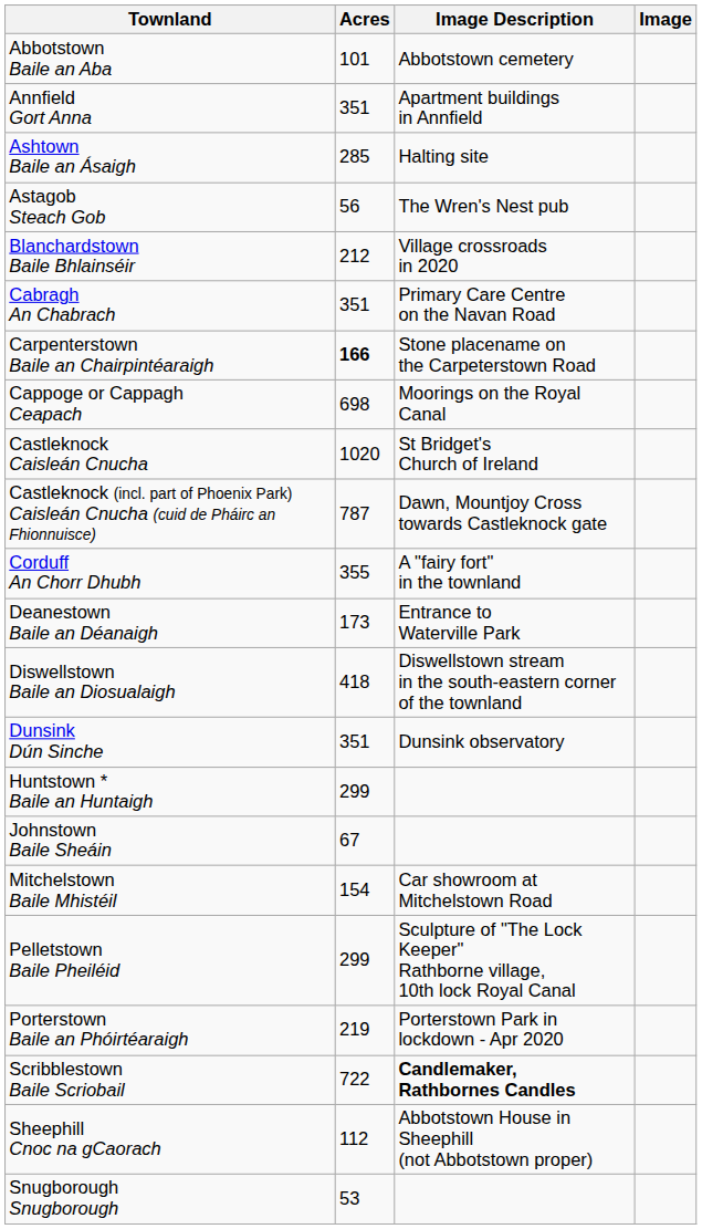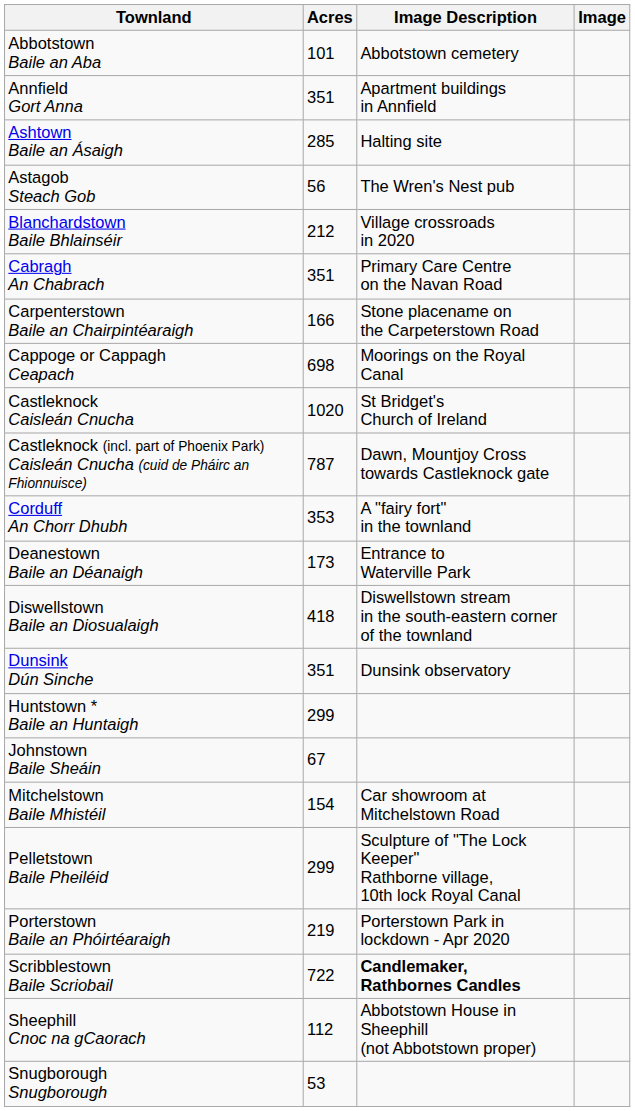 <table class="wikitable sortable" style="text-align:left">
 <tr>
 <th>Townland</th>
 <th class="sortable">Acres</th>
 <th class="sortable">Image Description</th>
 <th>Image</th>
 </tr>
 <tr>
 <td>Abbotstown<br><em>Baile an Aba</em> </td>
 <td>101</td>
 <td>Abbotstown cemetery</td>
 <td></td>
 </tr>
 <tr>
 <td>Annfield<br><em>Gort Anna</em> </td>
 <td>351</td>
 <td>Apartment buildings<br>in Annfield<br></td>
 <td></td>
 </tr>
 <tr>
 <td><a href='#'>Ashtown</a><br><em>Baile an Ásaigh</em> </td>
 <td>285</td>
 <td>Halting site</td>
 <td></td>
 </tr>
 <tr>
 <td>Astagob<br><em>Steach Gob</em> </td>
 <td>56</td>
 <td>The Wren's Nest pub</td>
 <td></td>
 </tr>
 <tr>
 <td><a href='#'>Blanchardstown</a><br><em>Baile Bhlainséir</em> </td>
 <td>212</td>
 <td>Village crossroads<br>in 2020</td>
 <td></td>
 </tr>
 <tr>
 <td><a href='#'>Cabragh</a><br><em>An Chabrach</em> </td>
 <td>351</td>
 <td>Primary Care Centre<br>on the Navan Road</td>
 <td></td>
 </tr>
 <tr>
 <td>Carpenterstown<br><em>Baile an Chairpintéaraigh</em> </td>
-<td><strong>166</strong></td>
+<td>166</td>
 <td>Stone placename on<br>the Carpeterstown Road</td>
 <td></td>
 </tr>
 <tr>
 <td>Cappoge or Cappagh<br><em>Ceapach</em> </td>
 <td>698</td>
 <td>Moorings on the Royal Canal</td>
 <td></td>
 </tr>
 <tr>
 <td>Castleknock<br><em>Caisleán Cnucha</em> </td>
 <td>1020</td>
 <td>St Bridget's<br>Church of Ireland</td>
 <td></td>
 </tr>
 <tr>
 <td>Castleknock <small>(incl. part of Phoenix Park)</small><br><em>Caisleán Cnucha <small>(cuid de Pháirc an Fhionnuisce)</small></em> </td>
 <td>787</td>
 <td>Dawn, Mountjoy Cross<br>towards Castleknock gate</td>
 <td></td>
 </tr>
 <tr>
 <td><a href='#'>Corduff</a><br><em>An Chorr Dhubh</em> </td>
-<td>355</td>
+<td>353</td>
 <td>A "fairy fort"<br>in the townland</td>
 <td></td>
 </tr>
 <tr>
 <td>Deanestown<br><em>Baile an Déanaigh</em> </td>
 <td>173</td>
 <td>Entrance to<br>Waterville Park</td>
 <td></td>
 </tr>
 <tr>
 <td>Diswellstown<br><em>Baile an Diosualaigh</em> </td>
 <td>418</td>
 <td>Diswellstown stream<br>in the south-eastern corner <br>of the townland</td>
 <td></td>
 </tr>
 <tr>
 <td><a href='#'>Dunsink</a><br><em>Dún Sinche</em> </td>
 <td>351</td>
 <td>Dunsink observatory</td>
 <td></td>
 </tr>
 <tr>
 <td>Huntstown *<br><em>Baile an Huntaigh</em> </td>
 <td>299</td>
 <td></td>
 <td></td>
 </tr>
 <tr>
 <td>Johnstown<br><em>Baile Sheáin</em> </td>
 <td>67</td>
 <td></td>
 <td></td>
 </tr>
 <tr>
 <td>Mitchelstown<br><em>Baile Mhistéil</em> </td>
 <td>154</td>
 <td>Car showroom at<br>Mitchelstown Road</td>
 <td></td>
 </tr>
 <tr>
 <td>Pelletstown<br><em>Baile Pheiléid</em> </td>
 <td>299</td>
 <td>Sculpture of "The Lock Keeper"<br>Rathborne village,<br>10th lock Royal Canal</td>
 <td></td>
 </tr>
 <tr>
 <td>Porterstown<br><em>Baile an Phóirtéaraigh</em> </td>
 <td>219</td>
 <td>Porterstown Park in<br>lockdown - Apr 2020</td>
 <td></td>
 </tr>
 <tr>
 <td>Scribblestown<br><em>Baile Scriobail</em> </td>
 <td>722</td>
 <td><strong>Candlemaker,<br>Rathbornes Candles</strong></td>
 <td></td>
 </tr>
 <tr>
 <td>Sheephill<br><em>Cnoc na gCaorach</em> </td>
 <td>112</td>
 <td>Abbotstown House in Sheephill<br>(not Abbotstown proper)</td>
 <td></td>
 </tr>
 <tr>
 <td>Snugborough<br><em>Snugborough</em> </td>
 <td>53</td>
 <td></td>
 <td></td>
 </tr>
 <tr>
 </tr>
 </table>
